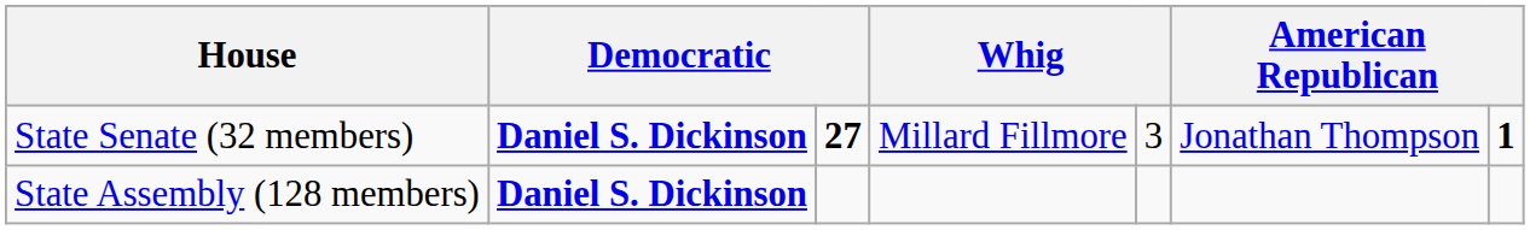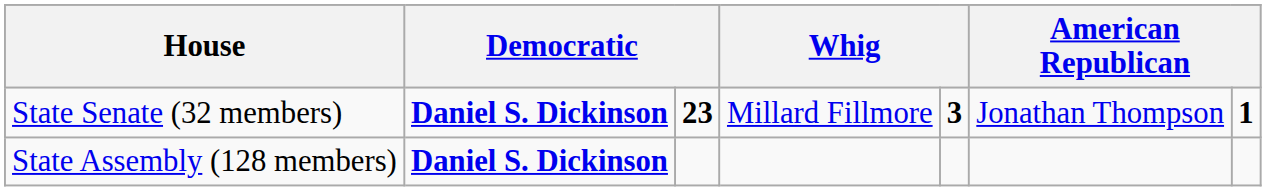 <table class=wikitable>
 <tr bgcolor=lightgrey>
 <th>House</th>
 <th colspan=2><a href='#'>Democratic</a></th>
 <th colspan=2><a href='#'>Whig</a></th>
 <th colspan=2><a href='#'>American<br>Republican</a></th>
 </tr>
 <tr>
 <td><a href='#'>State Senate</a> (32 members)</td>
 <td><strong> <a href='#'>Daniel S. Dickinson</a></strong></td>
-<td><strong>27</strong></td>
+<td><strong>23</strong></td>
 <td><a href='#'>Millard Fillmore</a></td>
-<td>3</td>
+<td><strong>3</strong></td>
 <td><a href='#'>Jonathan Thompson</a></td>
 <td><strong>1</strong></td>
 </tr>
 <tr>
 <td><a href='#'>State Assembly</a> (128 members)</td>
 <td><strong> <a href='#'>Daniel S. Dickinson</a></strong></td>
 <td></td>
 <td></td>
 <td></td>
 <td></td>
 <td></td>
 </tr>
 </table>
